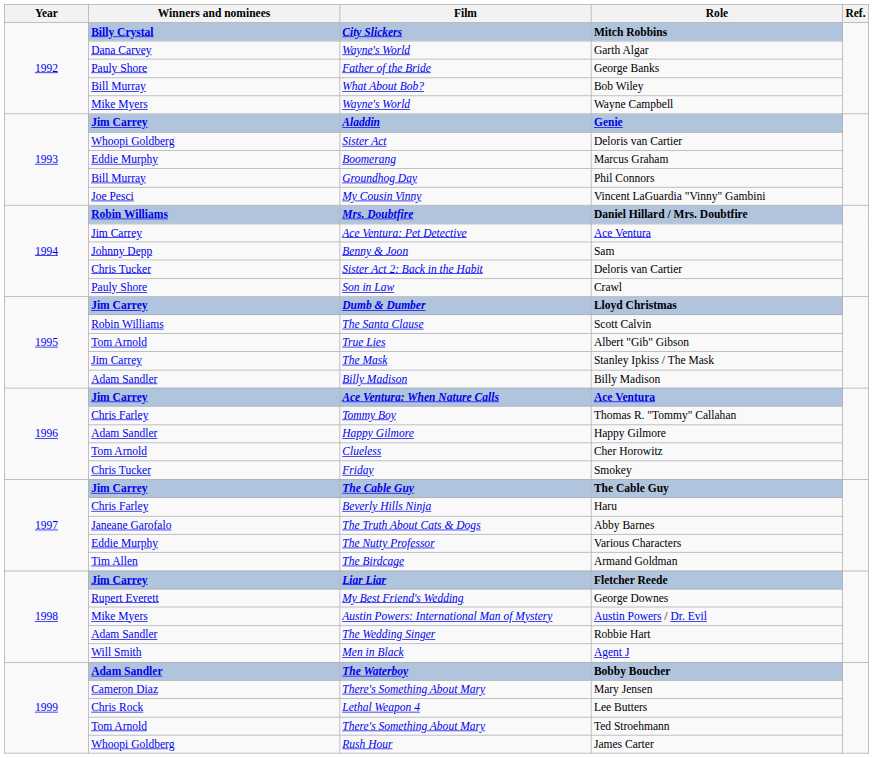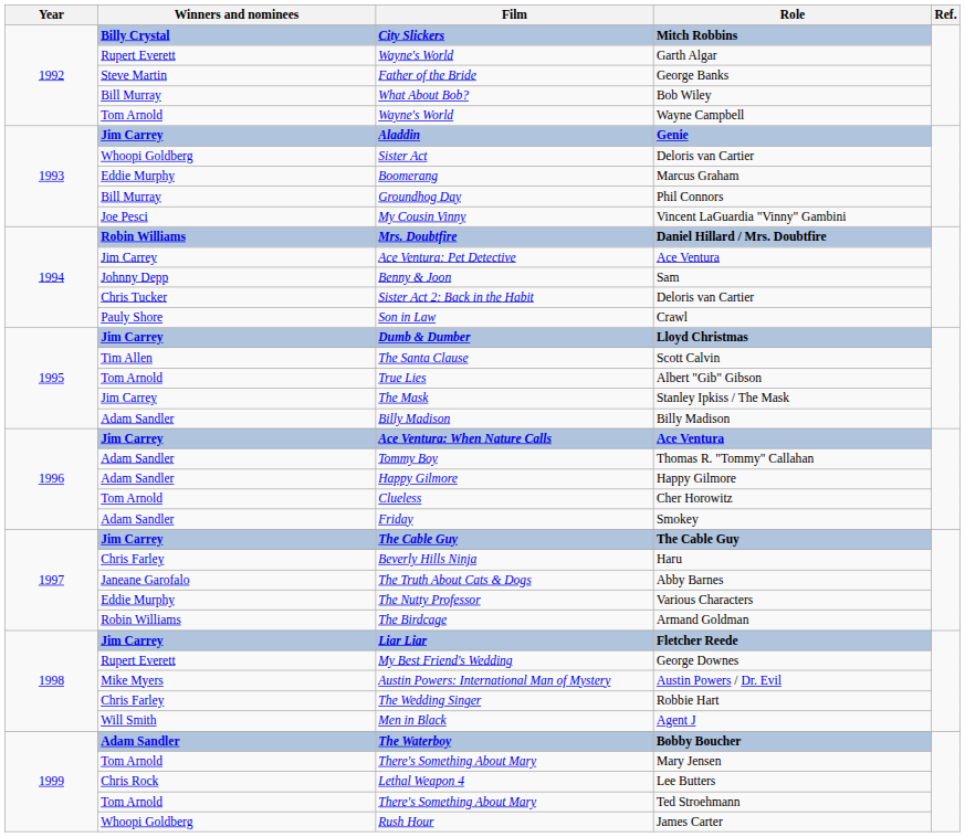 <table class="wikitable" width="95%" cellpadding="5">
 <tr>
 <th width="10%">Year</th>
 <th width="30%">Winners and nominees</th>
 <th width="30%">Film</th>
 <th width="30%">Role</th>
 <th width="30%">Ref.</th>
 </tr>
 <tr>
 <td rowspan="5" align="center"><a href='#'>1992</a></td>
 <td style="background:#B0C4DE;"><strong><a href='#'>Billy Crystal</a></strong></td>
 <td style="background:#B0C4DE;"><strong><em><a href='#'>City Slickers</a></em></strong></td>
 <td style="background:#B0C4DE;"><strong>Mitch Robbins</strong></td>
 <td rowspan="5" align="center"></td>
 </tr>
 <tr>
-<td><a href='#'>Dana Carvey</a></td>
+<td><a href='#'>Rupert Everett</a></td>
 <td><em><a href='#'>Wayne's World</a></em></td>
 <td>Garth Algar</td>
 </tr>
 <tr>
-<td><a href='#'>Pauly Shore</a></td>
+<td><a href='#'>Steve Martin</a></td>
 <td><em><a href='#'>Father of the Bride</a></em></td>
 <td>George Banks</td>
 </tr>
 <tr>
 <td><a href='#'>Bill Murray</a></td>
 <td><em><a href='#'>What About Bob?</a></em></td>
 <td>Bob Wiley</td>
 </tr>
 <tr>
-<td><a href='#'>Mike Myers</a></td>
+<td><a href='#'>Tom Arnold</a></td>
 <td><em><a href='#'>Wayne's World</a></em></td>
 <td>Wayne Campbell</td>
 </tr>
 <tr>
 <td rowspan="5" align="center"><a href='#'>1993</a></td>
 <td style="background:#B0C4DE;"><strong><a href='#'>Jim Carrey</a></strong></td>
 <td style="background:#B0C4DE;"><strong><em><a href='#'>Aladdin</a></em></strong></td>
 <td style="background:#B0C4DE;"><strong><a href='#'>Genie</a></strong></td>
 <td rowspan="5" align="center"></td>
 </tr>
 <tr>
 <td><a href='#'>Whoopi Goldberg</a></td>
 <td><em><a href='#'>Sister Act</a></em></td>
 <td>Deloris van Cartier</td>
 </tr>
 <tr>
 <td><a href='#'>Eddie Murphy</a></td>
 <td><em><a href='#'>Boomerang</a></em></td>
 <td>Marcus Graham</td>
 </tr>
 <tr>
 <td><a href='#'>Bill Murray</a></td>
 <td><em><a href='#'>Groundhog Day</a></em></td>
 <td>Phil Connors</td>
 </tr>
 <tr>
 <td><a href='#'>Joe Pesci</a></td>
 <td><em><a href='#'>My Cousin Vinny</a></em></td>
 <td>Vincent LaGuardia "Vinny" Gambini</td>
 </tr>
 <tr>
 <td rowspan="5" align="center"><a href='#'>1994</a></td>
 <td style="background:#B0C4DE;"><strong><a href='#'>Robin Williams</a></strong></td>
 <td style="background:#B0C4DE;"><strong><em><a href='#'>Mrs. Doubtfire</a></em></strong></td>
 <td style="background:#B0C4DE;"><strong>Daniel Hillard / Mrs. Doubtfire</strong></td>
 <td rowspan="5" align="center"></td>
 </tr>
 <tr>
 <td><a href='#'>Jim Carrey</a></td>
 <td><em><a href='#'>Ace Ventura: Pet Detective</a></em></td>
 <td><a href='#'>Ace Ventura</a></td>
 </tr>
 <tr>
 <td><a href='#'>Johnny Depp</a></td>
 <td><em><a href='#'>Benny & Joon</a></em></td>
 <td>Sam</td>
 </tr>
 <tr>
 <td><a href='#'>Chris Tucker</a></td>
 <td><em><a href='#'>Sister Act 2: Back in the Habit</a></em></td>
 <td>Deloris van Cartier</td>
 </tr>
 <tr>
 <td><a href='#'>Pauly Shore</a></td>
 <td><em><a href='#'>Son in Law</a></em></td>
 <td>Crawl</td>
 </tr>
 <tr>
 <td rowspan="5" align="center"><a href='#'>1995</a></td>
 <td style="background:#B0C4DE;"><strong><a href='#'>Jim Carrey</a></strong></td>
 <td style="background:#B0C4DE;"><strong><em><a href='#'>Dumb & Dumber</a></em></strong></td>
 <td style="background:#B0C4DE;"><strong>Lloyd Christmas</strong></td>
 <td rowspan="5" align="center"></td>
 </tr>
 <tr>
-<td><a href='#'>Robin Williams</a></td>
+<td><a href='#'>Tim Allen</a></td>
 <td><em><a href='#'>The Santa Clause</a></em></td>
 <td>Scott Calvin</td>
 </tr>
 <tr>
 <td><a href='#'>Tom Arnold</a></td>
 <td><em><a href='#'>True Lies</a></em></td>
 <td>Albert "Gib" Gibson</td>
 </tr>
 <tr>
 <td><a href='#'>Jim Carrey</a></td>
 <td><em><a href='#'>The Mask</a></em></td>
 <td>Stanley Ipkiss / The Mask</td>
 </tr>
 <tr>
 <td><a href='#'>Adam Sandler</a></td>
 <td><em><a href='#'>Billy Madison</a></em></td>
 <td>Billy Madison</td>
 </tr>
 <tr>
 <td rowspan="5" align="center"><a href='#'>1996</a></td>
 <td style="background:#B0C4DE;"><strong><a href='#'>Jim Carrey</a></strong></td>
 <td style="background:#B0C4DE;"><strong><em><a href='#'>Ace Ventura: When Nature Calls</a></em></strong></td>
 <td style="background:#B0C4DE;"><strong><a href='#'>Ace Ventura</a></strong></td>
 <td rowspan="5" align="center"></td>
 </tr>
 <tr>
-<td><a href='#'>Chris Farley</a></td>
+<td><a href='#'>Adam Sandler</a></td>
 <td><em><a href='#'>Tommy Boy</a></em></td>
 <td>Thomas R. "Tommy" Callahan</td>
 </tr>
 <tr>
 <td><a href='#'>Adam Sandler</a></td>
 <td><em><a href='#'>Happy Gilmore</a></em></td>
 <td>Happy Gilmore</td>
 </tr>
 <tr>
 <td><a href='#'>Tom Arnold</a></td>
 <td><em><a href='#'>Clueless</a></em></td>
 <td>Cher Horowitz</td>
 </tr>
 <tr>
-<td><a href='#'>Chris Tucker</a></td>
+<td><a href='#'>Adam Sandler</a></td>
 <td><em><a href='#'>Friday</a></em></td>
 <td>Smokey</td>
 </tr>
 <tr>
 <td rowspan="5" align="center"><a href='#'>1997</a></td>
 <td style="background:#B0C4DE;"><strong><a href='#'>Jim Carrey</a></strong></td>
 <td style="background:#B0C4DE;"><strong><em><a href='#'>The Cable Guy</a></em></strong></td>
 <td style="background:#B0C4DE;"><strong>The Cable Guy</strong></td>
 <td rowspan="5" align="center"></td>
 </tr>
 <tr>
 <td><a href='#'>Chris Farley</a></td>
 <td><em><a href='#'>Beverly Hills Ninja</a></em></td>
 <td>Haru</td>
 </tr>
 <tr>
 <td><a href='#'>Janeane Garofalo</a></td>
 <td><em><a href='#'>The Truth About Cats & Dogs</a></em></td>
 <td>Abby Barnes</td>
 </tr>
 <tr>
 <td><a href='#'>Eddie Murphy</a></td>
 <td><em><a href='#'>The Nutty Professor</a></em></td>
 <td>Various Characters</td>
 </tr>
 <tr>
-<td><a href='#'>Tim Allen</a></td>
+<td><a href='#'>Robin Williams</a></td>
 <td><em><a href='#'>The Birdcage</a></em></td>
 <td>Armand Goldman</td>
 </tr>
 <tr>
 <td rowspan="5" align="center"><a href='#'>1998</a></td>
 <td style="background:#B0C4DE;"><strong><a href='#'>Jim Carrey</a></strong></td>
 <td style="background:#B0C4DE;"><strong><em><a href='#'>Liar Liar</a></em></strong></td>
 <td style="background:#B0C4DE;"><strong>Fletcher Reede</strong></td>
 <td rowspan="5" align="center"></td>
 </tr>
 <tr>
 <td><a href='#'>Rupert Everett</a></td>
 <td><em><a href='#'>My Best Friend's Wedding</a></em></td>
 <td>George Downes</td>
 </tr>
 <tr>
 <td><a href='#'>Mike Myers</a></td>
 <td><em><a href='#'>Austin Powers: International Man of Mystery</a></em></td>
 <td><a href='#'>Austin Powers</a> / <a href='#'>Dr. Evil</a></td>
 </tr>
 <tr>
-<td><a href='#'>Adam Sandler</a></td>
+<td><a href='#'>Chris Farley</a></td>
 <td><em><a href='#'>The Wedding Singer</a></em></td>
 <td>Robbie Hart</td>
 </tr>
 <tr>
 <td><a href='#'>Will Smith</a></td>
 <td><em><a href='#'>Men in Black</a></em></td>
 <td><a href='#'>Agent J</a></td>
 </tr>
 <tr>
 <td rowspan="5" align="center"><a href='#'>1999</a></td>
 <td style="background:#B0C4DE;"><strong><a href='#'>Adam Sandler</a></strong></td>
 <td style="background:#B0C4DE;"><strong><em><a href='#'>The Waterboy</a></em></strong></td>
 <td style="background:#B0C4DE;"><strong>Bobby Boucher</strong></td>
 <td rowspan="5" align="center"></td>
 </tr>
 <tr>
-<td><a href='#'>Cameron Diaz</a></td>
+<td><a href='#'>Tom Arnold</a></td>
 <td><em><a href='#'>There's Something About Mary</a></em></td>
 <td>Mary Jensen</td>
 </tr>
 <tr>
 <td><a href='#'>Chris Rock</a></td>
 <td><em><a href='#'>Lethal Weapon 4</a></em></td>
 <td>Lee Butters</td>
 </tr>
 <tr>
 <td><a href='#'>Tom Arnold</a></td>
 <td><em><a href='#'>There's Something About Mary</a></em></td>
 <td>Ted Stroehmann</td>
 </tr>
 <tr>
 <td><a href='#'>Whoopi Goldberg</a></td>
 <td><em><a href='#'>Rush Hour</a></em></td>
 <td>James Carter</td>
 </tr>
 </table>
